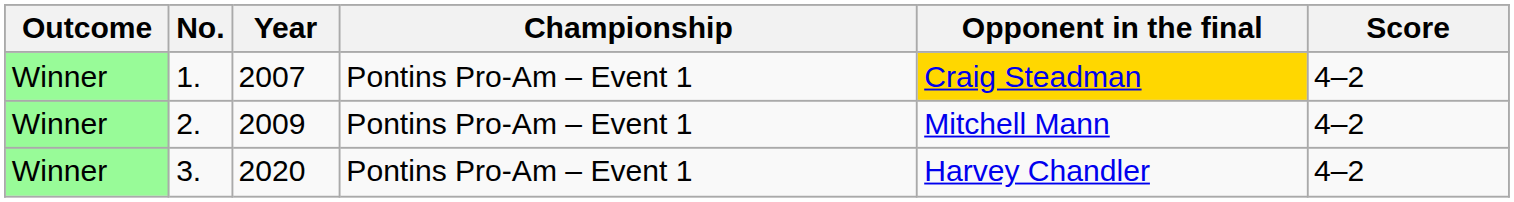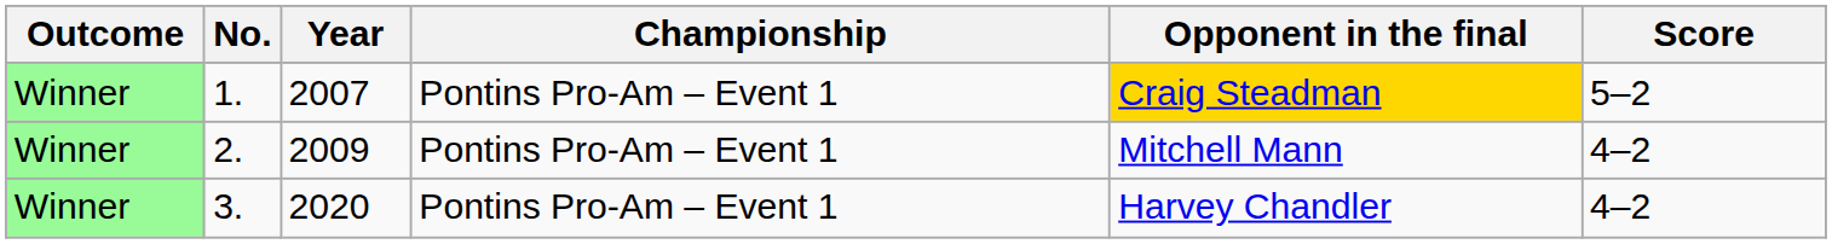 <table class="sortable wikitable">
 <tr>
 <th width="80">Outcome</th>
 <th width="20">No.</th>
 <th width="50">Year</th>
 <th width="300">Championship</th>
 <th width="200">Opponent in the final</th>
 <th width="100">Score</th>
 </tr>
 <tr>
 <td style="background:#98fb98;">Winner</td>
 <td>1.</td>
 <td>2007</td>
 <td>Pontins Pro-Am – Event 1</td>
 <td style="background: gold;"> <a href='#'>Craig Steadman</a></td>
-<td>4–2</td>
+<td>5–2</td>
 </tr>
 <tr>
 <td style="background:#98fb98;">Winner</td>
 <td>2.</td>
 <td>2009</td>
 <td>Pontins Pro-Am – Event 1</td>
 <td> <a href='#'>Mitchell Mann</a></td>
 <td>4–2</td>
 </tr>
 <tr>
 <td style="background:#98fb98;">Winner</td>
 <td>3.</td>
 <td>2020</td>
 <td>Pontins Pro-Am – Event 1</td>
 <td> <a href='#'>Harvey Chandler</a></td>
 <td>4–2</td>
 </tr>
 </table>
